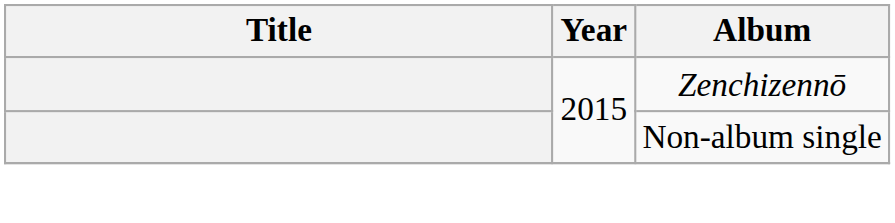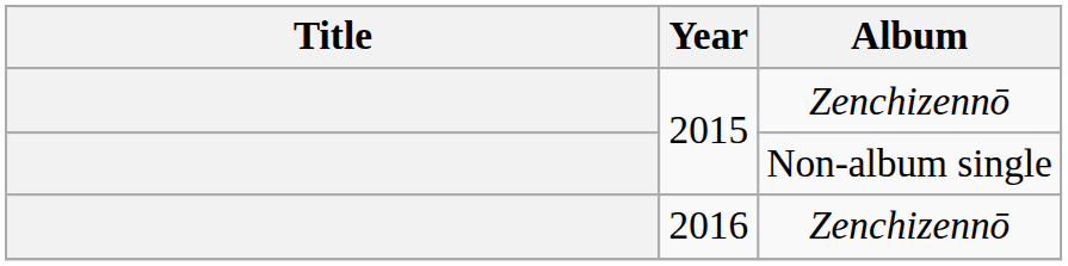 <table class="wikitable plainrowheaders" style="text-align:center" border="1">
 <tr>
 <th scope="col" style="width:16em;">Title</th>
 <th scope="col" style="width:2em;">Year</th>
 <th scope="col">Album</th>
 </tr>
 <tr>
 <th scope="row"></th>
 <td rowspan="2">2015</td>
 <td><em>Zenchizennō</em></td>
 </tr>
 <tr>
 <th scope="row"></th>
 <td>Non-album single</td>
 </tr>
 <tr>
+<th scope="row"></th>
+<td>2016</td>
+<td><em>Zenchizennō</em></td>
+</tr>
+<tr>
 </tr>
 </table>
